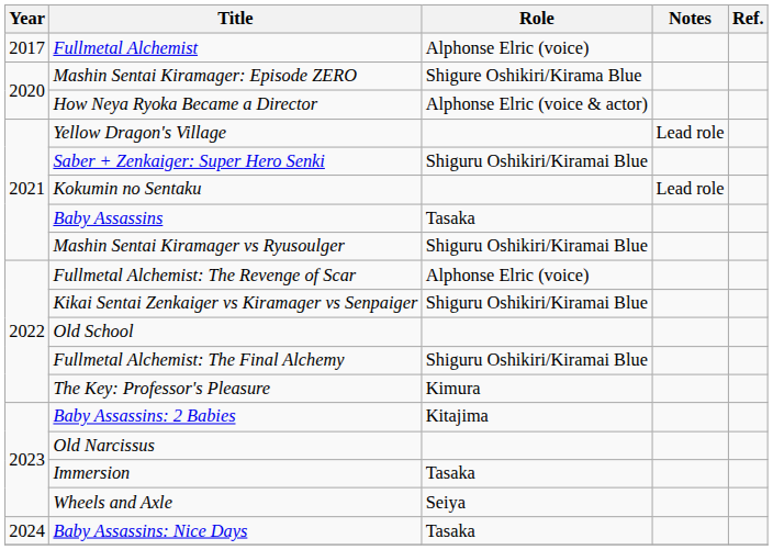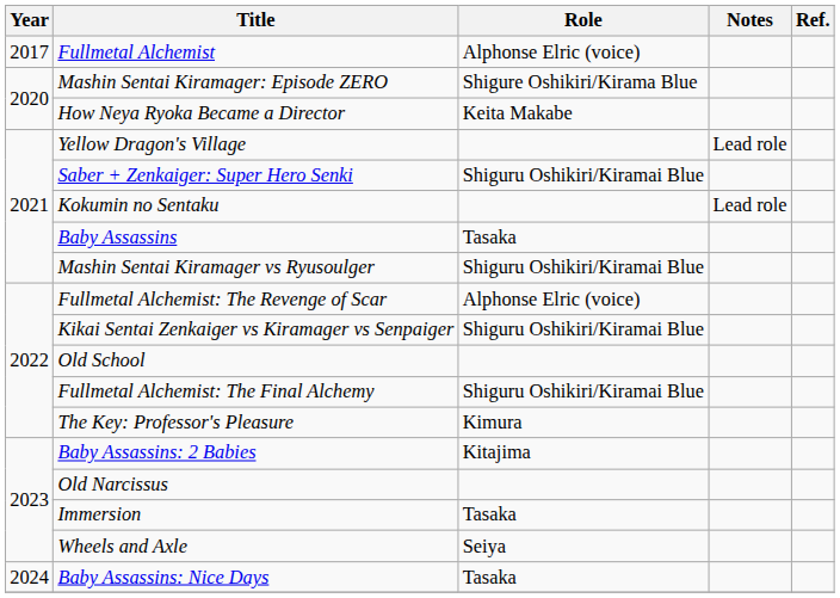 <table class="wikitable">
 <tr>
 <th>Year</th>
 <th>Title</th>
 <th>Role</th>
 <th>Notes</th>
 <th>Ref.</th>
 </tr>
 <tr>
 <td rowspan="1">2017</td>
 <td><em><a href='#'>Fullmetal Alchemist</a></em></td>
 <td>Alphonse Elric (voice)</td>
 <td></td>
 <td></td>
 </tr>
 <tr>
 <td rowspan="2">2020</td>
 <td><em>Mashin Sentai Kiramager: Episode ZERO</em></td>
 <td>Shigure Oshikiri/Kirama Blue</td>
 <td></td>
 <td></td>
 </tr>
 <tr>
 <td><em>How Neya Ryoka Became a Director</em></td>
-<td>Alphonse Elric (voice & actor)</td>
+<td>Keita Makabe</td>
 <td></td>
 <td></td>
 </tr>
 <tr>
 <td rowspan="5">2021</td>
 <td><em>Yellow Dragon's Village</em></td>
 <td></td>
 <td>Lead role</td>
 <td></td>
 </tr>
 <tr>
 <td><em><a href='#'>Saber + Zenkaiger: Super Hero Senki</a></em></td>
 <td>Shiguru Oshikiri/Kiramai Blue</td>
 <td></td>
 <td></td>
 </tr>
 <tr>
 <td><em>Kokumin no Sentaku</em></td>
 <td></td>
 <td>Lead role</td>
 <td></td>
 </tr>
 <tr>
 <td><em><a href='#'>Baby Assassins</a></em></td>
 <td>Tasaka</td>
 <td></td>
 <td></td>
 </tr>
 <tr>
 <td><em>Mashin Sentai Kiramager vs Ryusoulger</em></td>
 <td>Shiguru Oshikiri/Kiramai Blue</td>
 <td></td>
 <td></td>
 </tr>
 <tr>
 <td rowspan="5">2022</td>
 <td><em>Fullmetal Alchemist: The Revenge of Scar</em></td>
 <td>Alphonse Elric (voice)</td>
 <td></td>
 <td></td>
 </tr>
 <tr>
 <td><em>Kikai Sentai Zenkaiger vs Kiramager vs Senpaiger</em></td>
 <td>Shiguru Oshikiri/Kiramai Blue</td>
 <td></td>
 <td></td>
 </tr>
 <tr>
 <td><em>Old School</em></td>
 <td></td>
 <td></td>
 <td></td>
 </tr>
 <tr>
 <td><em>Fullmetal Alchemist: The Final Alchemy</em></td>
 <td>Shiguru Oshikiri/Kiramai Blue</td>
 <td></td>
 <td></td>
 </tr>
 <tr>
 <td><em>The Key: Professor's Pleasure</em></td>
 <td>Kimura</td>
 <td></td>
 <td></td>
 </tr>
 <tr>
 <td rowspan=4>2023</td>
 <td><em><a href='#'>Baby Assassins: 2 Babies</a></em></td>
 <td>Kitajima</td>
 <td></td>
 <td></td>
 </tr>
 <tr>
 <td><em>Old Narcissus</em></td>
 <td></td>
 <td></td>
 <td></td>
 </tr>
 <tr>
 <td><em>Immersion</em></td>
 <td>Tasaka</td>
 <td></td>
 <td></td>
 </tr>
 <tr>
 <td><em>Wheels and Axle</em></td>
 <td>Seiya</td>
 <td></td>
 <td></td>
 </tr>
 <tr>
 <td>2024</td>
 <td><em><a href='#'>Baby Assassins: Nice Days</a></em></td>
 <td>Tasaka</td>
 <td></td>
 <td></td>
 </tr>
 <tr>
 </tr>
 </table>
